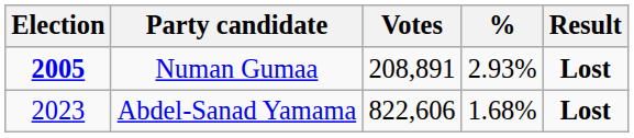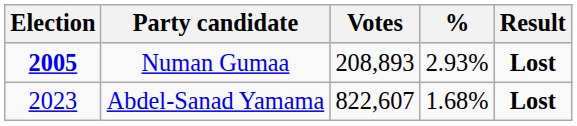 <table class=wikitable style=text-align:center>
 <tr>
 <th>Election</th>
 <th>Party candidate</th>
 <th>Votes</th>
 <th>%</th>
 <th>Result</th>
 </tr>
 <tr>
 <td><strong><a href='#'>2005</a></strong></td>
 <td><a href='#'>Numan Gumaa</a></td>
-<td>208,891</td>
+<td>208,893</td>
 <td>2.93%</td>
 <td><strong>Lost</strong> </td>
 </tr>
 <tr>
 <td><a href='#'>2023</a></td>
 <td><a href='#'>Abdel-Sanad Yamama</a></td>
-<td>822,606</td>
+<td>822,607</td>
 <td>1.68%</td>
 <td><strong>Lost</strong> </td>
 </tr>
 </table>
